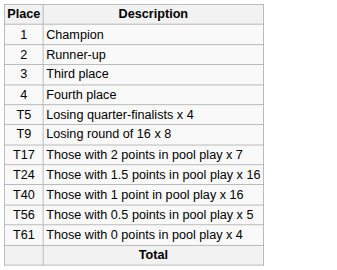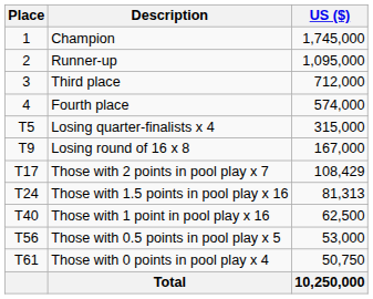 <table class="wikitable">
 <tr>
 <th>Place</th>
 <th>Description</th>
+<th><a href='#'>US ($)</a></th>
 </tr>
 <tr>
 <td align=center>1</td>
 <td>Champion</td>
+<td align=right>1,745,000</td>
 </tr>
 <tr>
 <td align=center>2</td>
 <td>Runner-up</td>
+<td align=right>1,095,000</td>
 </tr>
 <tr>
 <td align=center>3</td>
 <td>Third place</td>
+<td align=right>712,000</td>
 </tr>
 <tr>
 <td align=center>4</td>
 <td>Fourth place</td>
+<td align=right>574,000</td>
 </tr>
 <tr>
 <td align=center>T5</td>
 <td>Losing quarter-finalists x 4</td>
+<td align=right>315,000</td>
 </tr>
 <tr>
 <td align=center>T9</td>
 <td>Losing round of 16  x 8</td>
+<td align=right>167,000</td>
 </tr>
 <tr>
 <td align=center>T17</td>
 <td>Those with 2 points in pool play x 7</td>
+<td align=right>108,429</td>
 </tr>
 <tr>
 <td align=center>T24</td>
 <td>Those with 1.5 points in pool play x 16</td>
+<td align=right>81,313</td>
 </tr>
 <tr>
 <td align=center>T40</td>
 <td>Those with 1 point in pool play x 16</td>
+<td align=right>62,500</td>
 </tr>
 <tr>
 <td align=center>T56</td>
 <td>Those with 0.5 points in pool play x 5</td>
+<td align=right>53,000</td>
 </tr>
 <tr>
 <td align=center>T61</td>
 <td>Those with 0 points in pool play x 4</td>
+<td align=right>50,750</td>
 </tr>
 <tr>
 <th></th>
 <th>Total</th>
+<th>10,250,000</th>
 </tr>
 </table>
